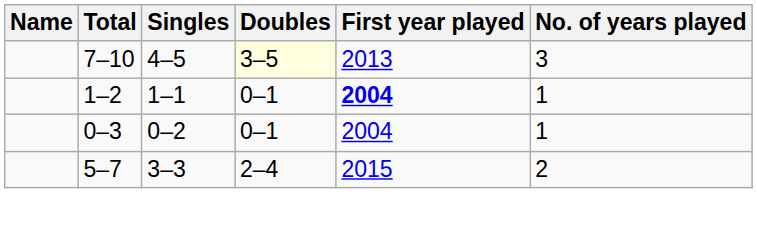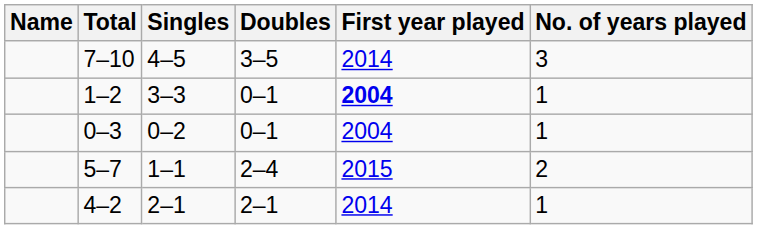 <table class="sortable wikitable">
 <tr style="text-align:center;">
 <th>Name</th>
 <th>Total </th>
 <th>Singles </th>
 <th>Doubles </th>
 <th>First year played</th>
 <th>No. of years played</th>
 </tr>
 <tr>
 <td></td>
 <td>7–10</td>
 <td>4–5</td>
-<td style="background: lightyellow;">3–5</td>
-<td><a href='#'>2013</a></td>
+<td>3–5</td>
+<td><a href='#'>2014</a></td>
 <td>3</td>
 </tr>
 <tr>
 <td></td>
 <td>1–2</td>
-<td>1–1</td>
+<td>3–3</td>
 <td>0–1</td>
 <td><strong><a href='#'>2004</a></strong></td>
 <td>1</td>
 </tr>
 <tr>
 <td></td>
 <td>0–3</td>
 <td>0–2</td>
 <td>0–1</td>
 <td><a href='#'>2004</a></td>
 <td>1</td>
 </tr>
 <tr>
 <td></td>
 <td>5–7</td>
-<td>3–3</td>
+<td>1–1</td>
 <td>2–4</td>
 <td><a href='#'>2015</a></td>
 <td>2</td>
 </tr>
+<tr>
+<td></td>
+<td>4–2</td>
+<td>2–1</td>
+<td>2–1</td>
+<td><a href='#'>2014</a></td>
+<td>1</td>
+</tr>
 </table>
